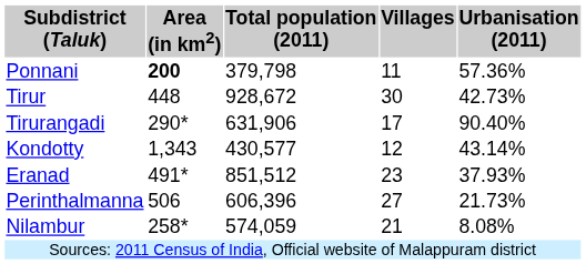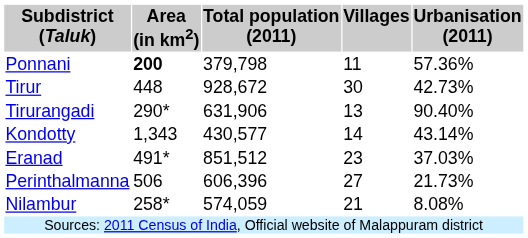 <table align="left" class="toccolours" cellspacing="1" cellpadding="1" style="margin-right: .5em; margin-top: .4em; font-size: 90%">
 <tr>
 </tr>
 <tr bgcolor="#cccccc" valign="top">
 <th>Subdistrict<br>(<em>Taluk</em>)</th>
 <th>Area<br>(in km<sup>2</sup>)</th>
 <th>Total population<br>(2011)</th>
 <th>Villages</th>
 <th>Urbanisation<br>(2011)</th>
 </tr>
 <tr>
 <td><a href='#'>Ponnani</a></td>
 <td><strong>200</strong></td>
 <td>379,798</td>
 <td>11</td>
 <td>57.36%</td>
 </tr>
 <tr>
 <td><a href='#'>Tirur</a></td>
 <td>448</td>
 <td>928,672</td>
 <td>30</td>
 <td>42.73%</td>
 </tr>
 <tr>
 <td><a href='#'>Tirurangadi</a></td>
 <td>290*</td>
 <td>631,906</td>
-<td>17</td>
+<td>13</td>
 <td>90.40%</td>
 </tr>
 <tr>
 <td><a href='#'>Kondotty</a></td>
 <td>1,343</td>
 <td>430,577</td>
-<td>12</td>
+<td>14</td>
 <td>43.14%</td>
 </tr>
 <tr>
 <td><a href='#'>Eranad</a></td>
 <td>491*</td>
 <td>851,512</td>
 <td>23</td>
-<td>37.93%</td>
+<td>37.03%</td>
 </tr>
 <tr>
 <td><a href='#'>Perinthalmanna</a></td>
 <td>506</td>
 <td>606,396</td>
 <td>27</td>
 <td>21.73%</td>
 </tr>
 <tr>
 <td><a href='#'>Nilambur</a></td>
 <td>258*</td>
 <td>574,059</td>
 <td>21</td>
 <td>8.08%</td>
 </tr>
 <tr>
 <td style="font-size: 80%" colspan=5 bgcolor="#cceeff" align="center">Sources: <a href='#'>2011 Census of India</a>, Official website of Malappuram district</td>
 </tr>
 </table>
